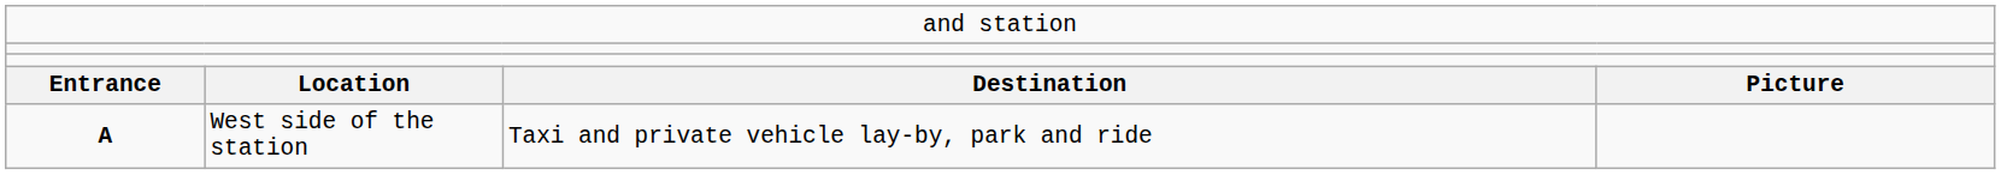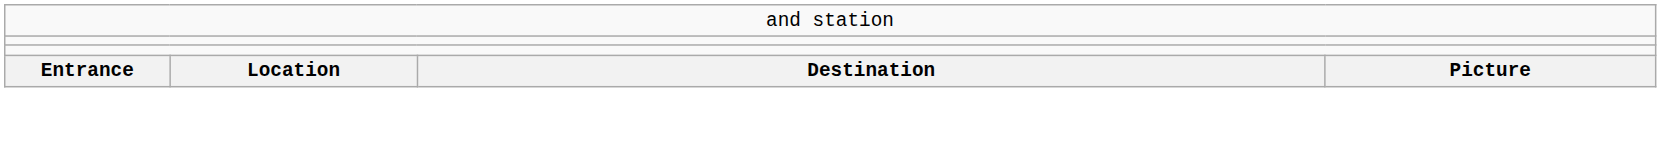 <table class="wikitable" style="width:70%">
 <tr>
 <td colspan=4 align="center"> and  station</td>
 </tr>
 <tr>
 <td colspan=4 align="center" bgcolor=></td>
 </tr>
 <tr>
 <td colspan=4 align="center" bgcolor=></td>
 </tr>
 <tr>
 <th style="width:10%">Entrance</th>
 <th style="width:15%">Location</th>
 <th style="width:55%">Destination</th>
 <th style="width:20%">Picture</th>
 </tr>
-<tr>
-<td align="center"><strong><span>A</span></strong></td>
-<td>West side of the station</td>
-<td>Taxi and private vehicle lay-by, park and ride</td>
-<td></td>
-</tr>
 </table>
